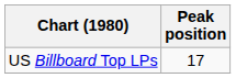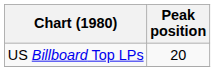 <table class="wikitable">
 <tr>
 <th>Chart (1980)</th>
 <th>Peak<br>position</th>
 </tr>
 <tr>
 <td>US <a href='#'><em>Billboard</em> Top LPs</a></td>
-<td align="center">17</td>
+<td align="center">20</td>
 </tr>
 <tr>
 </tr>
 </table>
